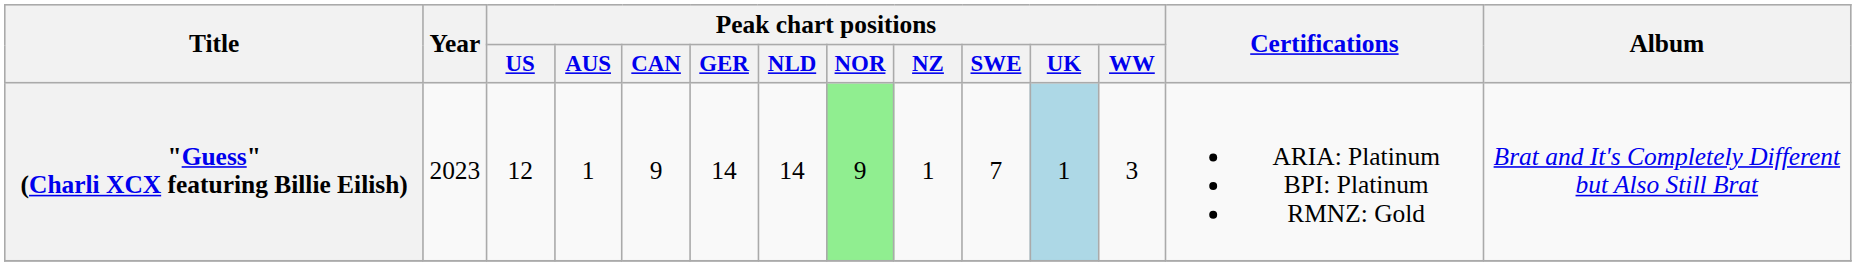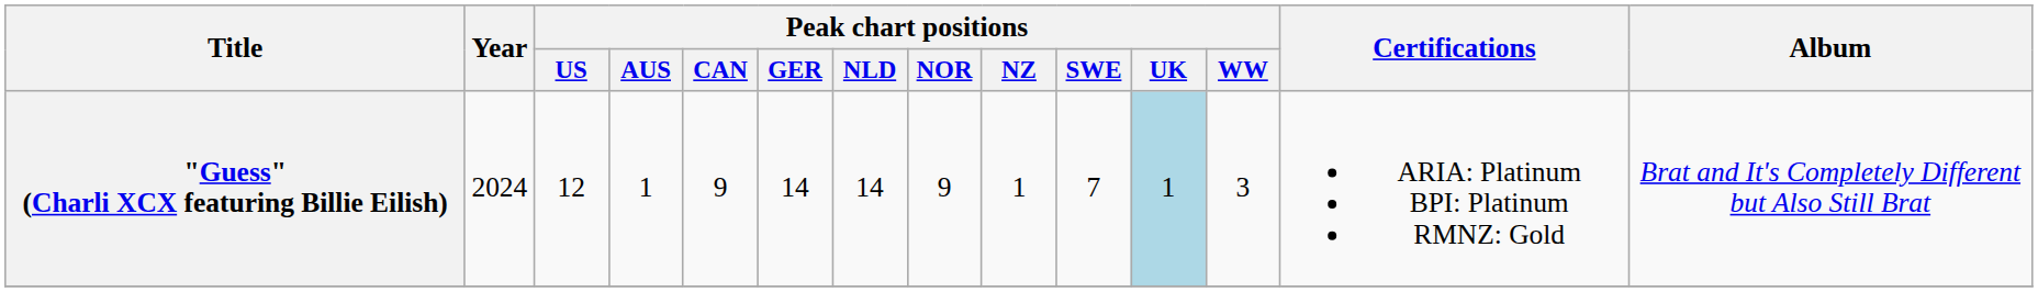 <table class="wikitable plainrowheaders" style="text-align:center;" border="1">
 <tr>
 <th scope="col" rowspan="2" style="width:16em;">Title</th>
 <th scope="col" rowspan="2" style="width:1em;">Year</th>
 <th scope="col" colspan="10">Peak chart positions</th>
 <th scope="col" rowspan="2" style="width:12em;"><a href='#'>Certifications</a></th>
 <th scope="col" rowspan="2" style="width:14em;">Album</th>
 </tr>
 <tr>
 <th scope="col" style="width:2.5em;font-size:90%;"><a href='#'>US</a><br></th>
 <th scope="col" style="width:2.5em;font-size:90%;"><a href='#'>AUS</a><br></th>
 <th scope="col" style="width:2.5em;font-size:90%;"><a href='#'>CAN</a><br></th>
 <th scope="col" style="width:2.5em;font-size:90%;"><a href='#'>GER</a><br></th>
 <th scope="col" style="width:2.5em;font-size:90%;"><a href='#'>NLD</a><br></th>
 <th scope="col" style="width:2.5em;font-size:90%;"><a href='#'>NOR</a><br></th>
 <th scope="col" style="width:2.5em;font-size:90%;"><a href='#'>NZ</a><br></th>
 <th scope="col" style="width:2.5em;font-size:90%;"><a href='#'>SWE</a><br></th>
 <th scope="col" style="width:2.5em;font-size:90%;"><a href='#'>UK</a><br></th>
 <th scope="col" style="width:2.5em;font-size:90%;"><a href='#'>WW</a><br></th>
 </tr>
 <tr>
 <th scope="row">"<a href='#'>Guess</a>"<br><span>(<a href='#'>Charli XCX</a> featuring Billie Eilish)</span></th>
-<td>2023</td>
+<td>2024</td>
 <td>12</td>
 <td>1</td>
 <td>9</td>
 <td>14</td>
 <td>14</td>
-<td style="background: lightgreen;">9</td>
+<td>9</td>
 <td>1</td>
 <td>7</td>
 <td style="background: lightblue;">1</td>
 <td>3</td>
 <td><br><ul><li>ARIA: Platinum</li><li>BPI: Platinum</li><li>RMNZ: Gold</li></ul></td>
 <td><em><a href='#'>Brat and It's Completely Different but Also Still Brat</a></em></td>
 </tr>
 <tr>
 </tr>
 </table>
